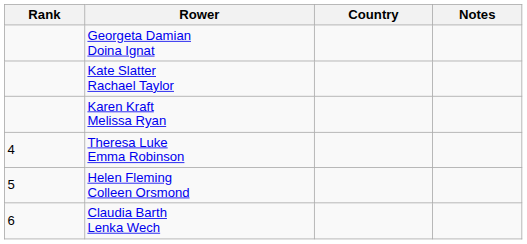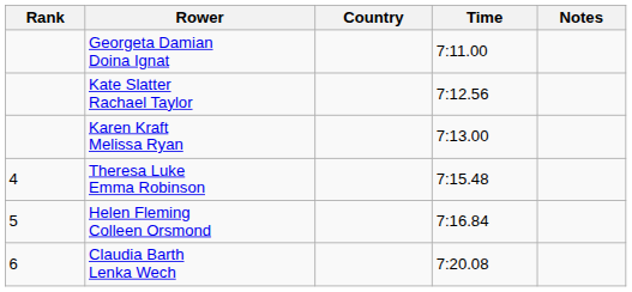 <table class="wikitable sortable" width=50%>
 <tr>
 <th>Rank</th>
 <th>Rower</th>
 <th>Country</th>
+<th>Time</th>
 <th>Notes</th>
 </tr>
 <tr>
 <td></td>
 <td><a href='#'>Georgeta Damian</a><br><a href='#'>Doina Ignat</a></td>
 <td></td>
+<td>7:11.00</td>
 <td></td>
 </tr>
 <tr>
 <td></td>
 <td><a href='#'>Kate Slatter</a><br><a href='#'>Rachael Taylor</a></td>
 <td></td>
+<td>7:12.56</td>
 <td></td>
 </tr>
 <tr>
 <td></td>
 <td><a href='#'>Karen Kraft</a><br><a href='#'>Melissa Ryan</a></td>
 <td></td>
+<td>7:13.00</td>
 <td></td>
 </tr>
 <tr>
 <td>4</td>
 <td><a href='#'>Theresa Luke</a><br><a href='#'>Emma Robinson</a></td>
 <td></td>
+<td>7:15.48</td>
 <td></td>
 </tr>
 <tr>
 <td>5</td>
 <td><a href='#'>Helen Fleming</a><br><a href='#'>Colleen Orsmond</a></td>
 <td></td>
+<td>7:16.84</td>
 <td></td>
 </tr>
 <tr>
 <td>6</td>
 <td><a href='#'>Claudia Barth</a><br><a href='#'>Lenka Wech</a></td>
 <td></td>
+<td>7:20.08</td>
 <td></td>
 </tr>
 </table>
